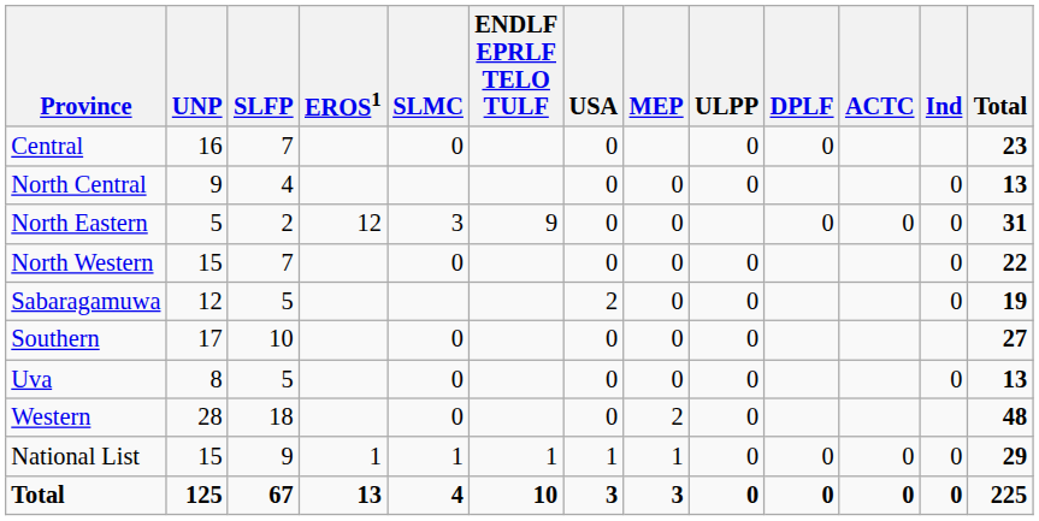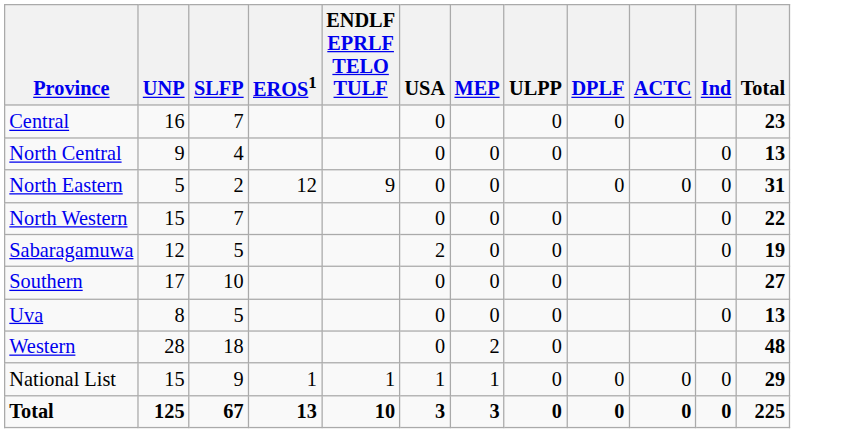 <table class="wikitable sortable" border="1" style="text-align:right;">
 <tr valign=bottom>
 <th><a href='#'>Province</a><br></th>
 <th><a href='#'>UNP</a><br></th>
 <th><a href='#'>SLFP</a><br></th>
 <th><a href='#'>EROS</a><sup>1</sup><br></th>
-<th><a href='#'>SLMC</a><br></th>
 <th>ENDLF<br><a href='#'>EPRLF</a><br><a href='#'>TELO</a><br><a href='#'>TULF</a><br></th>
 <th>USA<br></th>
 <th><a href='#'>MEP</a><br></th>
 <th>ULPP<br></th>
 <th><a href='#'>DPLF</a><br></th>
 <th><a href='#'>ACTC</a><br></th>
 <th><a href='#'>Ind</a><br></th>
 <th>Total<br></th>
 </tr>
 <tr>
 <td align=left><a href='#'>Central</a></td>
 <td>16</td>
 <td>7</td>
 <td></td>
-<td>0</td>
 <td></td>
 <td>0</td>
 <td></td>
 <td>0</td>
 <td>0</td>
 <td></td>
 <td></td>
 <td><strong>23</strong></td>
 </tr>
 <tr>
 <td align=left><a href='#'>North Central</a></td>
 <td>9</td>
 <td>4</td>
 <td></td>
 <td></td>
-<td></td>
 <td>0</td>
 <td>0</td>
 <td>0</td>
 <td></td>
 <td></td>
 <td>0</td>
 <td><strong>13</strong></td>
 </tr>
 <tr>
 <td align=left><a href='#'>North Eastern</a></td>
 <td>5</td>
 <td>2</td>
 <td>12</td>
-<td>3</td>
 <td>9</td>
 <td>0</td>
 <td>0</td>
 <td></td>
 <td>0</td>
 <td>0</td>
 <td>0</td>
 <td><strong>31</strong></td>
 </tr>
 <tr>
 <td align=left><a href='#'>North Western</a></td>
 <td>15</td>
 <td>7</td>
 <td></td>
-<td>0</td>
 <td></td>
 <td>0</td>
 <td>0</td>
 <td>0</td>
 <td></td>
 <td></td>
 <td>0</td>
 <td><strong>22</strong></td>
 </tr>
 <tr>
 <td align=left><a href='#'>Sabaragamuwa</a></td>
 <td>12</td>
 <td>5</td>
 <td></td>
 <td></td>
-<td></td>
 <td>2</td>
 <td>0</td>
 <td>0</td>
 <td></td>
 <td></td>
 <td>0</td>
 <td><strong>19</strong></td>
 </tr>
 <tr>
 <td align=left><a href='#'>Southern</a></td>
 <td>17</td>
 <td>10</td>
 <td></td>
-<td>0</td>
 <td></td>
 <td>0</td>
 <td>0</td>
 <td>0</td>
 <td></td>
 <td></td>
 <td></td>
 <td><strong>27</strong></td>
 </tr>
 <tr>
 <td align=left><a href='#'>Uva</a></td>
 <td>8</td>
 <td>5</td>
 <td></td>
-<td>0</td>
 <td></td>
 <td>0</td>
 <td>0</td>
 <td>0</td>
 <td></td>
 <td></td>
 <td>0</td>
 <td><strong>13</strong></td>
 </tr>
 <tr>
 <td align=left><a href='#'>Western</a></td>
 <td>28</td>
 <td>18</td>
 <td></td>
-<td>0</td>
 <td></td>
 <td>0</td>
 <td>2</td>
 <td>0</td>
 <td></td>
 <td></td>
 <td></td>
 <td><strong>48</strong></td>
 </tr>
 <tr>
 <td align=left>National List</td>
 <td>15</td>
 <td>9</td>
 <td>1</td>
 <td>1</td>
 <td>1</td>
 <td>1</td>
-<td>1</td>
 <td>0</td>
 <td>0</td>
 <td>0</td>
 <td>0</td>
 <td><strong>29</strong></td>
 </tr>
 <tr class="sortbottom">
 <td align=left><strong>Total</strong></td>
 <td><strong>125</strong></td>
 <td><strong>67</strong></td>
 <td><strong>13</strong></td>
-<td><strong>4</strong></td>
 <td><strong>10</strong></td>
 <td><strong>3</strong></td>
 <td><strong>3</strong></td>
 <td><strong>0</strong></td>
 <td><strong>0</strong></td>
 <td><strong>0</strong></td>
 <td><strong>0</strong></td>
 <td><strong>225</strong></td>
 </tr>
 </table>
